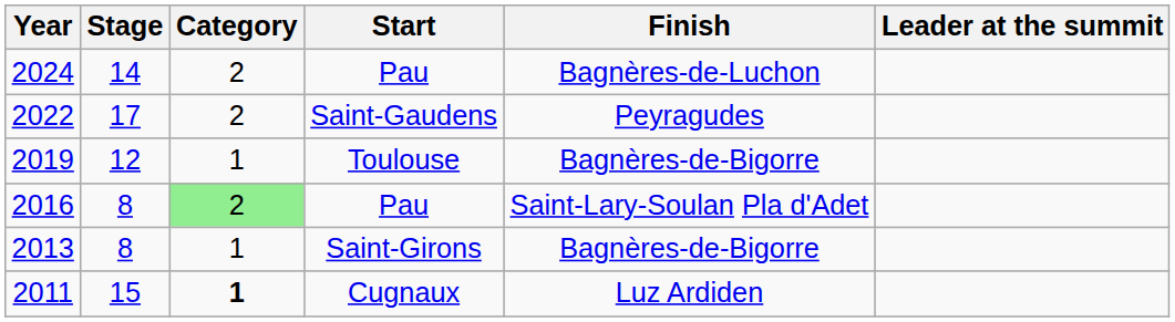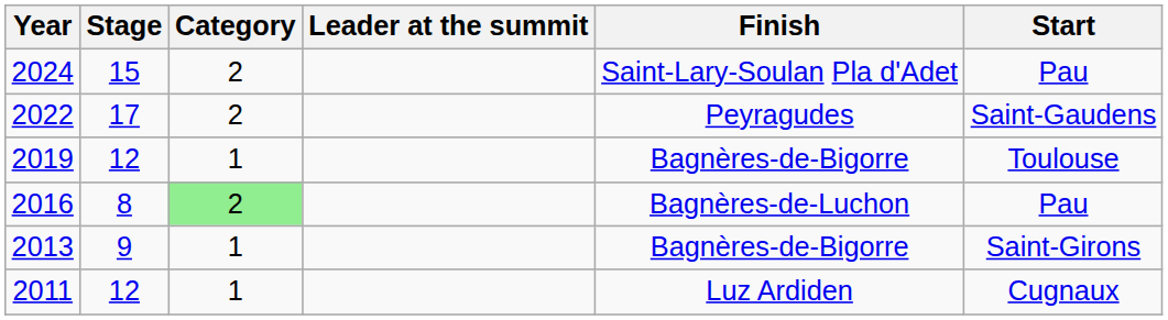 <table class="wikitable" style="text-align: center;">
 <tr>
 <th>Year</th>
 <th>Stage</th>
 <th>Category</th>
+<th>Leader at the summit</th>
+<th>Finish</th>
 <th>Start</th>
-<th>Finish</th>
-<th>Leader at the summit</th>
 </tr>
 <tr>
 <td><a href='#'>2024</a></td>
-<td><a href='#'>14</a></td>
+<td><a href='#'>15</a></td>
 <td>2</td>
+<td align=left></td>
+<td><a href='#'>Saint-Lary-Soulan</a> <a href='#'>Pla d'Adet</a></td>
 <td><a href='#'>Pau</a></td>
-<td><a href='#'>Bagnères-de-Luchon</a></td>
-<td align=left></td>
 </tr>
 <tr>
 <td><a href='#'>2022</a></td>
 <td><a href='#'>17</a></td>
 <td>2</td>
+<td align=left></td>
+<td><a href='#'>Peyragudes</a></td>
 <td><a href='#'>Saint-Gaudens</a></td>
-<td><a href='#'>Peyragudes</a></td>
-<td align=left></td>
 </tr>
 <tr>
 <td><a href='#'>2019</a></td>
 <td><a href='#'>12</a></td>
 <td>1</td>
+<td align=left></td>
+<td><a href='#'>Bagnères-de-Bigorre</a></td>
 <td><a href='#'>Toulouse</a></td>
-<td><a href='#'>Bagnères-de-Bigorre</a></td>
-<td align=left></td>
 </tr>
 <tr>
 <td><a href='#'>2016</a></td>
 <td><a href='#'>8</a></td>
 <td style="background: lightgreen;">2</td>
+<td align=left></td>
+<td><a href='#'>Bagnères-de-Luchon</a></td>
 <td><a href='#'>Pau</a></td>
-<td><a href='#'>Saint-Lary-Soulan</a> <a href='#'>Pla d'Adet</a></td>
-<td align=left></td>
 </tr>
 <tr>
 <td><a href='#'>2013</a></td>
-<td><a href='#'>8</a></td>
+<td><a href='#'>9</a></td>
 <td>1</td>
+<td align=left></td>
+<td><a href='#'>Bagnères-de-Bigorre</a></td>
 <td><a href='#'>Saint-Girons</a></td>
-<td><a href='#'>Bagnères-de-Bigorre</a></td>
-<td align=left></td>
 </tr>
 <tr>
 <td><a href='#'>2011</a></td>
-<td><a href='#'>15</a></td>
-<td><strong>1</strong></td>
+<td><a href='#'>12</a></td>
+<td>1</td>
+<td align=left></td>
+<td><a href='#'>Luz Ardiden</a></td>
 <td><a href='#'>Cugnaux</a></td>
-<td><a href='#'>Luz Ardiden</a></td>
-<td align=left></td>
 </tr>
 </table>
